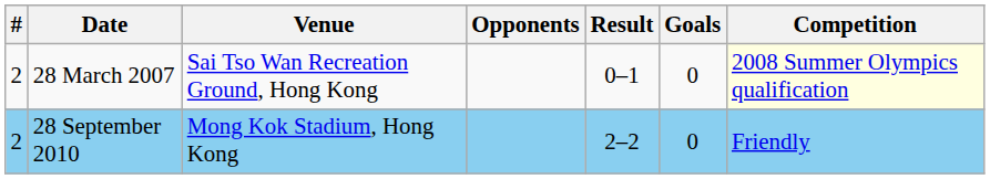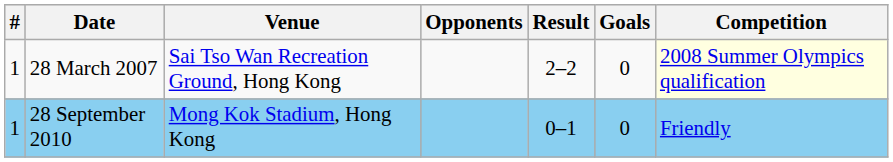 <table class="wikitable" style="font-size:90%; text-align: left;">
 <tr bgcolor="#CCCCCC" align="center">
 <th>#</th>
 <th>Date</th>
 <th>Venue</th>
 <th>Opponents</th>
 <th>Result</th>
 <th>Goals</th>
 <th>Competition</th>
 </tr>
 <tr>
-<td>2</td>
+<td>1</td>
 <td>28 March 2007</td>
 <td><a href='#'>Sai Tso Wan Recreation Ground</a>, Hong Kong</td>
 <td></td>
-<td align="center">0–1</td>
+<td align=center>2–2</td>
 <td align="center">0</td>
 <td style="background: lightyellow;"><a href='#'>2008 Summer Olympics qualification</a></td>
 </tr>
 <tr style="background-color:#89CFF0">
-<td>2</td>
+<td>1</td>
 <td>28 September 2010</td>
 <td><a href='#'>Mong Kok Stadium</a>, Hong Kong</td>
 <td></td>
-<td align=center>2–2</td>
+<td align="center">0–1</td>
 <td align=center>0</td>
 <td><a href='#'>Friendly</a></td>
 </tr>
 </table>
